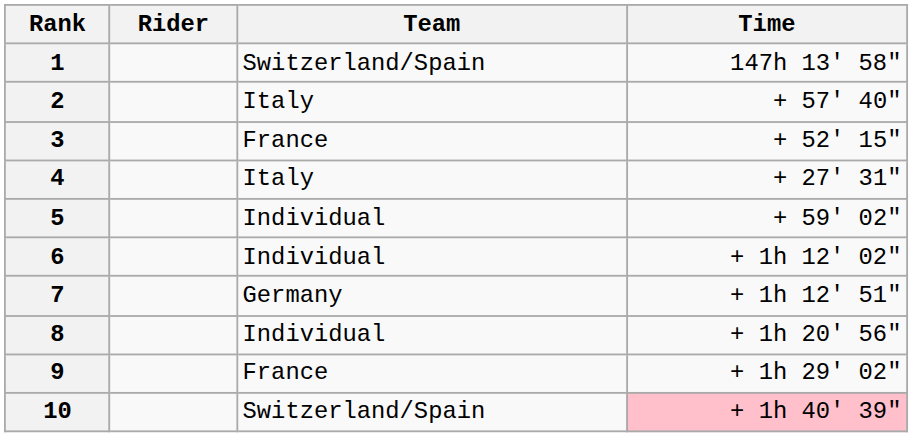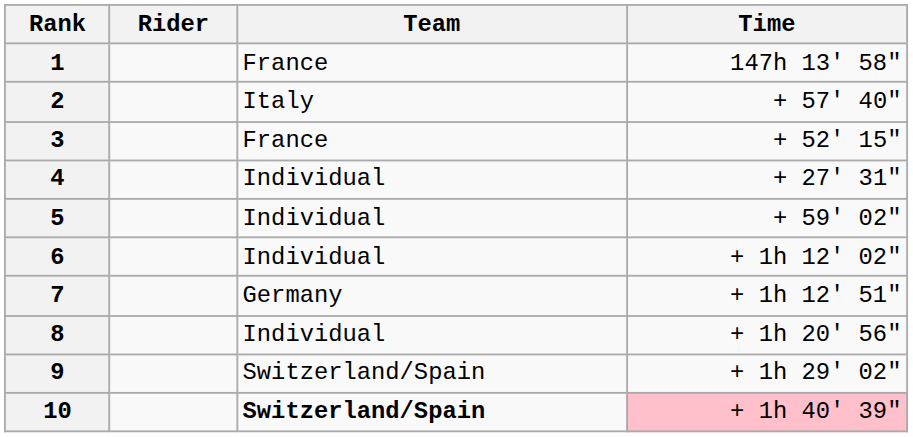 <table class="wikitable" style="width:38em; margin-bottom:0;">
 <tr>
 <th scope="col">Rank</th>
 <th scope="col">Rider</th>
 <th scope="col">Team</th>
 <th scope="col">Time</th>
 </tr>
 <tr>
 <th scope="row">1</th>
 <td></td>
-<td>Switzerland/Spain</td>
+<td>France</td>
 <td style="text-align:right;">147h 13' 58"</td>
 </tr>
 <tr>
 <th scope="row">2</th>
 <td></td>
 <td>Italy</td>
 <td style="text-align:right;">+ 57' 40"</td>
 </tr>
 <tr>
 <th scope="row">3</th>
 <td></td>
 <td>France</td>
 <td style="text-align:right;">+ 52' 15"</td>
 </tr>
 <tr>
 <th scope="row">4</th>
 <td></td>
-<td>Italy</td>
+<td>Individual</td>
 <td style="text-align:right;">+ 27' 31"</td>
 </tr>
 <tr>
 <th scope="row">5</th>
 <td></td>
 <td>Individual</td>
 <td style="text-align:right;">+ 59' 02"</td>
 </tr>
 <tr>
 <th scope="row">6</th>
 <td></td>
 <td>Individual</td>
 <td style="text-align:right;">+ 1h 12' 02"</td>
 </tr>
 <tr>
 <th scope="row">7</th>
 <td></td>
 <td>Germany</td>
 <td style="text-align:right;">+ 1h 12' 51"</td>
 </tr>
 <tr>
 <th scope="row">8</th>
 <td></td>
 <td>Individual</td>
 <td style="text-align:right;">+ 1h 20' 56"</td>
 </tr>
 <tr>
 <th scope="row">9</th>
 <td></td>
-<td>France</td>
+<td>Switzerland/Spain</td>
 <td style="text-align:right;">+ 1h 29' 02"</td>
 </tr>
 <tr>
 <th scope="row">10</th>
 <td></td>
-<td>Switzerland/Spain</td>
+<td><strong>Switzerland/Spain</strong></td>
 <td style="background: pink; text-align:right;">+ 1h 40' 39"</td>
 </tr>
 </table>
